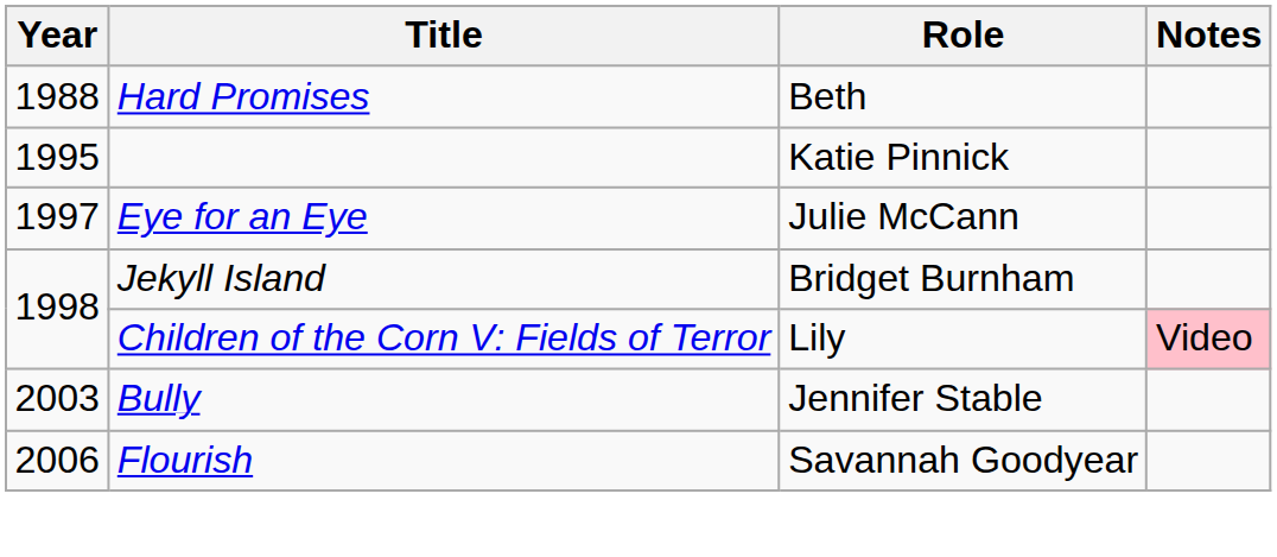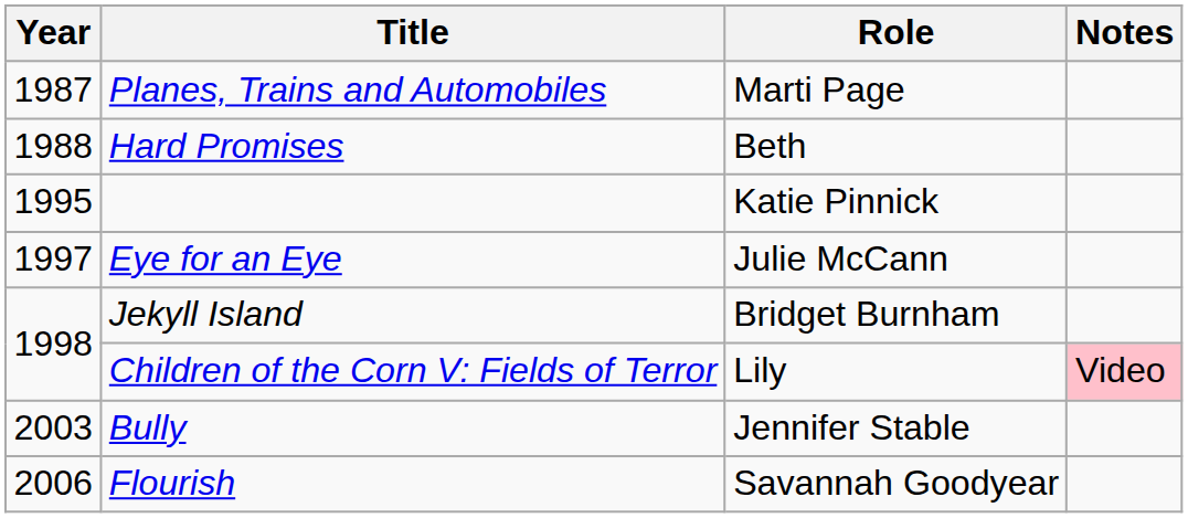 <table class="wikitable sortable">
 <tr>
 <th>Year</th>
 <th>Title</th>
 <th>Role</th>
 <th class="unsortable">Notes</th>
+</tr>
+<tr>
+<td>1987</td>
+<td><em><a href='#'>Planes, Trains and Automobiles</a></em></td>
+<td>Marti Page</td>
+<td></td>
 </tr>
 <tr>
 <td>1988</td>
 <td><em><a href='#'>Hard Promises</a></em></td>
 <td>Beth</td>
 <td></td>
 </tr>
 <tr>
 <td>1995</td>
 <td><em></em></td>
 <td>Katie Pinnick</td>
 <td></td>
 </tr>
 <tr>
 <td>1997</td>
 <td><em><a href='#'>Eye for an Eye</a></em></td>
 <td>Julie McCann</td>
 <td></td>
 </tr>
 <tr>
 <td rowspan="2">1998</td>
 <td><em>Jekyll Island</em></td>
 <td>Bridget Burnham</td>
 <td></td>
 </tr>
 <tr>
 <td><em><a href='#'>Children of the Corn V: Fields of Terror</a></em></td>
 <td>Lily</td>
 <td style="background: pink;">Video</td>
 </tr>
 <tr>
 <td>2003</td>
 <td><em><a href='#'>Bully</a></em></td>
 <td>Jennifer Stable</td>
 <td></td>
 </tr>
 <tr>
 <td>2006</td>
 <td><em><a href='#'>Flourish</a></em></td>
 <td>Savannah Goodyear</td>
 <td></td>
 </tr>
 </table>
